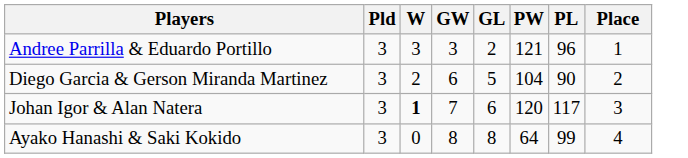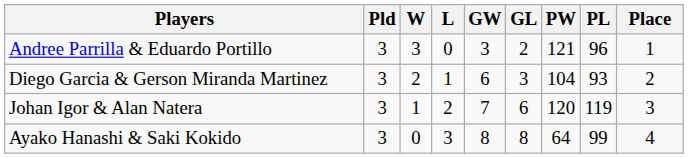 <table class=wikitable style="text-align:center">
 <tr>
 <th width=300>Players</th>
 <th width=20>Pld</th>
 <th width=20>W</th>
+<th width=20>L</th>
 <th width=20>GW</th>
 <th width=20>GL</th>
 <th width=20>PW</th>
 <th width=20>PL</th>
 <th width=50>Place</th>
 </tr>
 <tr>
 <td align=left> <a href='#'>Andree Parrilla</a> & Eduardo Portillo</td>
 <td>3</td>
 <td>3</td>
+<td>0</td>
 <td>3</td>
 <td>2</td>
 <td>121</td>
 <td>96</td>
 <td>1</td>
 </tr>
 <tr>
 <td align=left> Diego Garcia & Gerson Miranda Martinez</td>
 <td>3</td>
 <td>2</td>
+<td>1</td>
 <td>6</td>
-<td>5</td>
+<td>3</td>
 <td>104</td>
-<td>90</td>
+<td>93</td>
 <td>2</td>
 </tr>
 <tr>
 <td align=left> Johan Igor & Alan Natera</td>
 <td>3</td>
-<td><strong>1</strong></td>
+<td>1</td>
+<td>2</td>
 <td>7</td>
 <td>6</td>
 <td>120</td>
-<td>117</td>
+<td>119</td>
 <td>3</td>
 </tr>
 <tr>
 <td align=left> Ayako Hanashi & Saki Kokido</td>
 <td>3</td>
 <td>0</td>
+<td>3</td>
 <td>8</td>
 <td>8</td>
 <td>64</td>
 <td>99</td>
 <td>4</td>
 </tr>
 </table>
